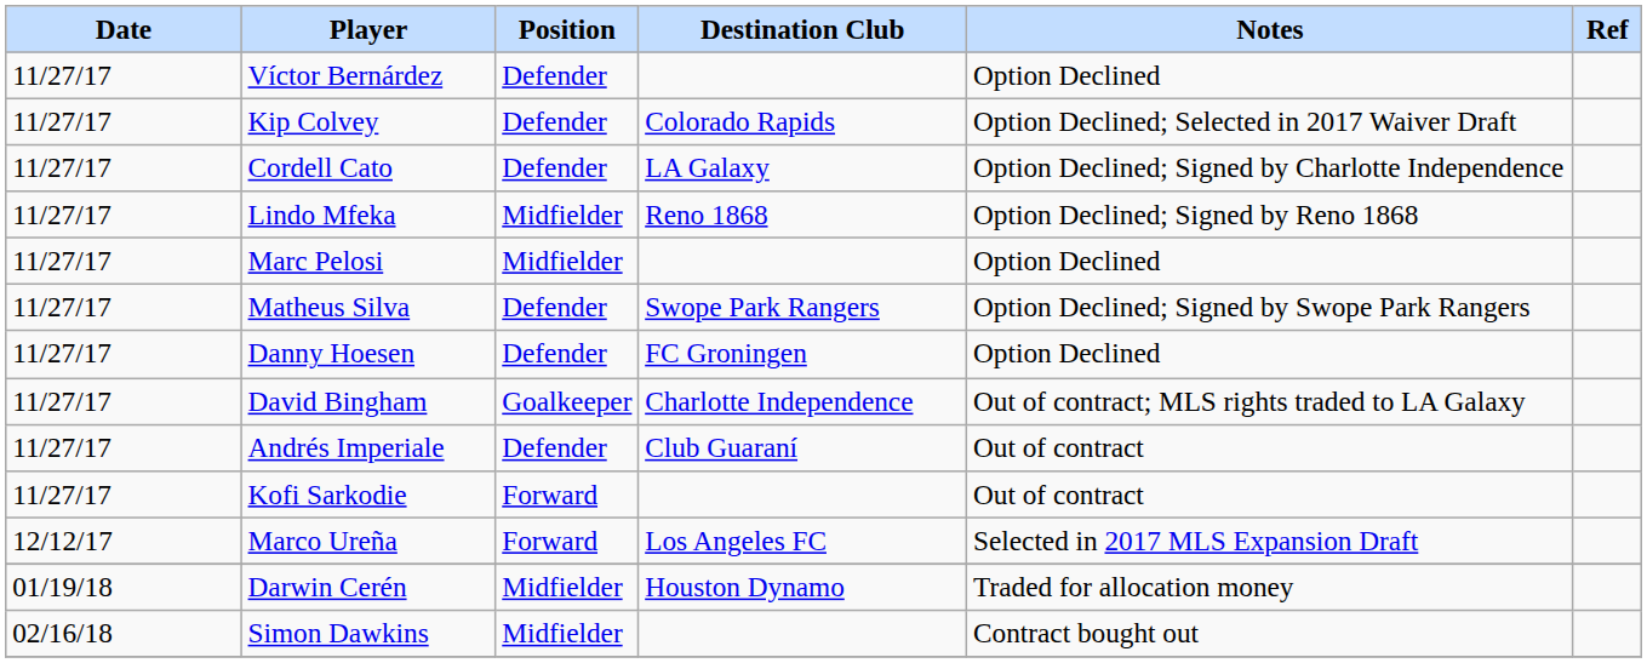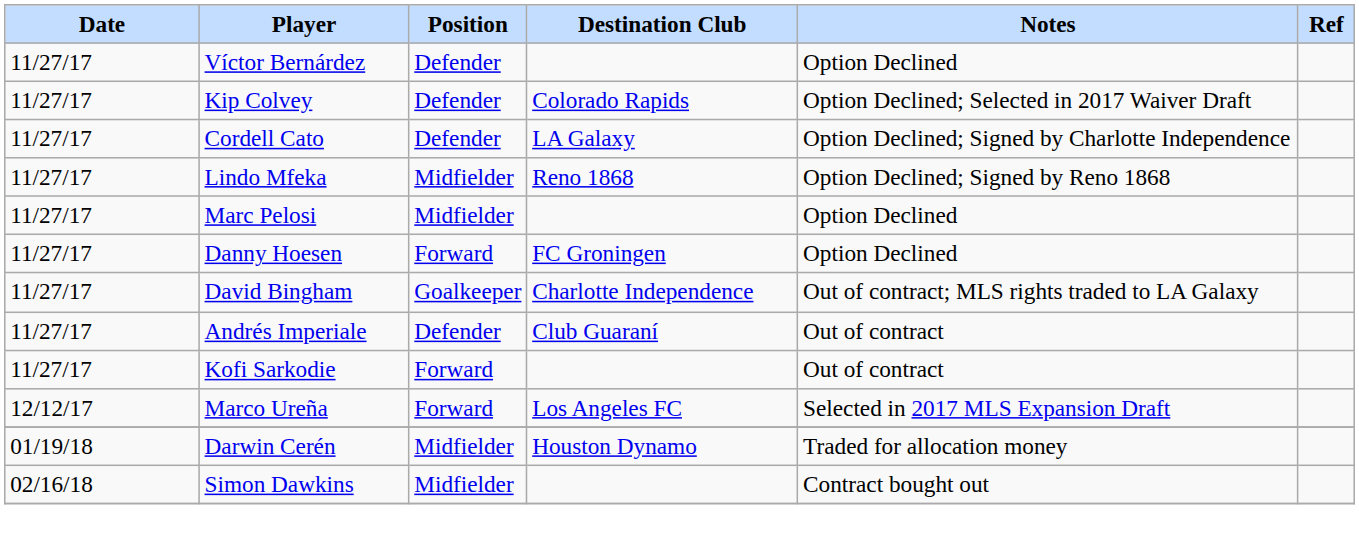 <table class="wikitable" style="text-align:left; font-size:95%;">
 <tr>
 <th style="background:#c2ddff; width:120px;">Date</th>
 <th style="background:#c2ddff; width:130px;">Player</th>
 <th style="background:#c2ddff; width:50px;">Position</th>
 <th style="background:#c2ddff; width:170px;">Destination Club</th>
 <th style="background:#c2ddff; width:320px;">Notes</th>
 <th style="background:#c2ddff; width:30px;">Ref</th>
 </tr>
 <tr>
 <td>11/27/17</td>
 <td> <a href='#'>Víctor Bernárdez</a></td>
 <td><a href='#'>Defender</a></td>
 <td></td>
 <td>Option Declined</td>
 <td></td>
 </tr>
 <tr>
 <td>11/27/17</td>
 <td> <a href='#'>Kip Colvey</a></td>
 <td><a href='#'>Defender</a></td>
 <td> <a href='#'>Colorado Rapids</a></td>
 <td>Option Declined; Selected in 2017 Waiver Draft</td>
 <td></td>
 </tr>
 <tr>
 <td>11/27/17</td>
 <td> <a href='#'>Cordell Cato</a></td>
 <td><a href='#'>Defender</a></td>
 <td> <a href='#'>LA Galaxy</a></td>
 <td>Option Declined; Signed by Charlotte Independence</td>
 <td></td>
 </tr>
 <tr>
 <td>11/27/17</td>
 <td> <a href='#'>Lindo Mfeka</a></td>
 <td><a href='#'>Midfielder</a></td>
 <td> <a href='#'>Reno 1868</a></td>
 <td>Option Declined; Signed by Reno 1868</td>
 <td></td>
 </tr>
 <tr>
 <td>11/27/17</td>
 <td> <a href='#'>Marc Pelosi</a></td>
 <td><a href='#'>Midfielder</a></td>
 <td></td>
 <td>Option Declined</td>
 <td></td>
 </tr>
 <tr>
 <td>11/27/17</td>
-<td> <a href='#'>Matheus Silva</a></td>
-<td><a href='#'>Defender</a></td>
-<td> <a href='#'>Swope Park Rangers</a></td>
-<td>Option Declined; Signed by Swope Park Rangers</td>
-<td></td>
-</tr>
-<tr>
-<td>11/27/17</td>
 <td> <a href='#'>Danny Hoesen</a></td>
-<td><a href='#'>Defender</a></td>
+<td><a href='#'>Forward</a></td>
 <td> <a href='#'>FC Groningen</a></td>
 <td>Option Declined</td>
 <td></td>
 </tr>
 <tr>
 <td>11/27/17</td>
 <td> <a href='#'>David Bingham</a></td>
 <td><a href='#'>Goalkeeper</a></td>
 <td> <a href='#'>Charlotte Independence</a></td>
 <td>Out of contract; MLS rights traded to LA Galaxy</td>
 <td></td>
 </tr>
 <tr>
 <td>11/27/17</td>
 <td> <a href='#'>Andrés Imperiale</a></td>
 <td><a href='#'>Defender</a></td>
 <td> <a href='#'>Club Guaraní</a></td>
 <td>Out of contract</td>
 <td></td>
 </tr>
 <tr>
 <td>11/27/17</td>
 <td> <a href='#'>Kofi Sarkodie</a></td>
 <td><a href='#'>Forward</a></td>
 <td></td>
 <td>Out of contract</td>
 <td></td>
 </tr>
 <tr>
 <td>12/12/17</td>
 <td> <a href='#'>Marco Ureña</a></td>
 <td><a href='#'>Forward</a></td>
 <td> <a href='#'>Los Angeles FC</a></td>
 <td>Selected in <a href='#'>2017 MLS Expansion Draft</a></td>
 <td></td>
 </tr>
 <tr>
 </tr>
 <tr>
 <td>01/19/18</td>
 <td> <a href='#'>Darwin Cerén</a></td>
 <td><a href='#'>Midfielder</a></td>
 <td> <a href='#'>Houston Dynamo</a></td>
 <td>Traded for allocation money</td>
 <td></td>
 </tr>
 <tr>
 <td>02/16/18</td>
 <td> <a href='#'>Simon Dawkins</a></td>
 <td><a href='#'>Midfielder</a></td>
 <td></td>
 <td>Contract bought out</td>
 <td></td>
 </tr>
 <tr>
 </tr>
 </table>
